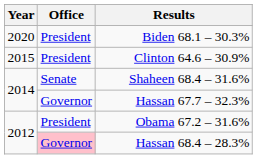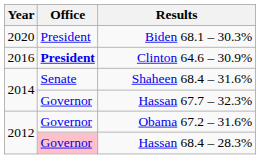 <table class=wikitable>
 <tr>
 <th width="30">Year</th>
 <th width="60">Office</th>
 <th width="180">Results</th>
 </tr>
 <tr>
 <td>2020</td>
 <td><a href='#'>President</a></td>
 <td align="right" ><a href='#'>Biden</a> 68.1 – 30.3%</td>
 </tr>
 <tr>
-<td>2015</td>
-<td><a href='#'>President</a></td>
+<td>2016</td>
+<td><strong><a href='#'>President</a></strong></td>
 <td align="right" ><a href='#'>Clinton</a> 64.6 – 30.9%</td>
 </tr>
 <tr>
 <td rowspan="2">2014</td>
 <td><a href='#'>Senate</a></td>
 <td align="right" ><a href='#'>Shaheen</a> 68.4 – 31.6%</td>
 </tr>
 <tr>
 <td><a href='#'>Governor</a></td>
 <td align="right" ><a href='#'>Hassan</a> 67.7 – 32.3%</td>
 </tr>
 <tr>
 <td rowspan="2">2012</td>
-<td><a href='#'>President</a></td>
+<td><a href='#'>Governor</a></td>
 <td align="right" ><a href='#'>Obama</a> 67.2 – 31.6%</td>
 </tr>
 <tr>
 <td style="background: pink;"><a href='#'>Governor</a></td>
 <td align="right" ><a href='#'>Hassan</a> 68.4 – 28.3%</td>
 </tr>
 </table>
